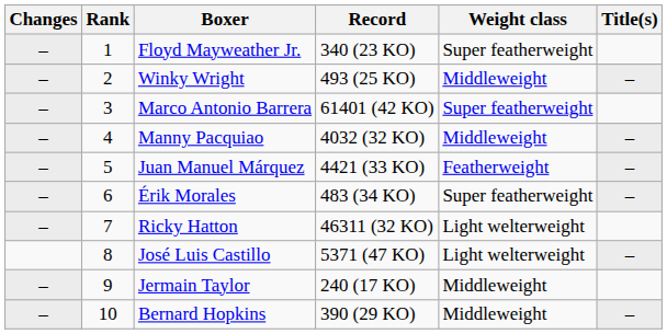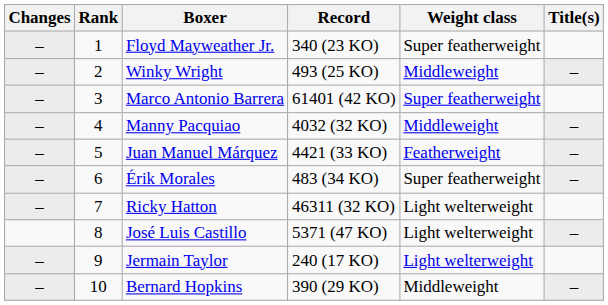 <table class="wikitable ">
 <tr>
 <th>Changes</th>
 <th>Rank</th>
 <th>Boxer</th>
 <th>Record</th>
 <th>Weight class</th>
 <th>Title(s)</th>
 </tr>
 <tr>
 <td align=center bgcolor=#ECECEC>–</td>
 <td align=center>1</td>
 <td><a href='#'>Floyd Mayweather Jr.</a></td>
 <td>340 (23 KO)</td>
 <td>Super featherweight</td>
 <td></td>
 </tr>
 <tr>
 <td align=center bgcolor=#ECECEC>–</td>
 <td align=center>2</td>
 <td><a href='#'>Winky Wright</a></td>
 <td>493 (25 KO)</td>
 <td><a href='#'>Middleweight</a></td>
 <td align=center bgcolor=#ECECEC data-sort-value="Z">–</td>
 </tr>
 <tr>
 <td align=center bgcolor=#ECECEC>–</td>
 <td align=center>3</td>
 <td><a href='#'>Marco Antonio Barrera</a></td>
 <td>61401 (42 KO)</td>
 <td><a href='#'>Super featherweight</a></td>
 <td></td>
 </tr>
 <tr>
 <td align=center bgcolor=#ECECEC>–</td>
 <td align=center>4</td>
 <td><a href='#'>Manny Pacquiao</a></td>
 <td>4032 (32 KO)</td>
 <td><a href='#'>Middleweight</a></td>
 <td align=center bgcolor=#ECECEC data-sort-value="Z">–</td>
 </tr>
 <tr>
 <td align=center bgcolor=#ECECEC>–</td>
 <td align=center>5</td>
 <td><a href='#'>Juan Manuel Márquez</a></td>
 <td>4421 (33 KO)</td>
 <td><a href='#'>Featherweight</a></td>
 <td align=center bgcolor=#ECECEC data-sort-value="Z">–</td>
 </tr>
 <tr>
 <td align=center bgcolor=#ECECEC>–</td>
 <td align=center>6</td>
 <td><a href='#'>Érik Morales</a></td>
 <td>483 (34 KO)</td>
 <td>Super featherweight</td>
 <td align=center bgcolor=#ECECEC data-sort-value="Z">–</td>
 </tr>
 <tr>
 <td align=center bgcolor=#ECECEC>–</td>
 <td align=center>7</td>
 <td><a href='#'>Ricky Hatton</a></td>
 <td>46311 (32 KO)</td>
 <td>Light welterweight</td>
 <td></td>
 </tr>
 <tr>
 <td align=center></td>
 <td align=center>8</td>
 <td><a href='#'>José Luis Castillo</a></td>
 <td>5371 (47 KO)</td>
 <td>Light welterweight</td>
 <td align=center bgcolor=#ECECEC data-sort-value="Z">–</td>
 </tr>
 <tr>
 <td align=center bgcolor=#ECECEC>–</td>
 <td align=center>9</td>
 <td><a href='#'>Jermain Taylor</a></td>
 <td>240 (17 KO)</td>
-<td>Middleweight</td>
+<td><a href='#'>Light welterweight</a></td>
 <td></td>
 </tr>
 <tr>
 <td align=center bgcolor=#ECECEC>–</td>
 <td align=center>10</td>
 <td><a href='#'>Bernard Hopkins</a></td>
 <td>390 (29 KO)</td>
 <td>Middleweight</td>
 <td align=center bgcolor=#ECECEC data-sort-value="Z">–</td>
 </tr>
 </table>
